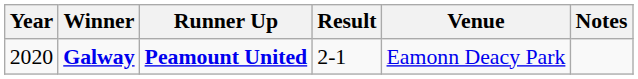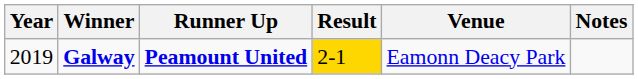 <table class="wikitable">
 <tr>
 <th>Year</th>
 <th>Winner</th>
 <th>Runner Up</th>
 <th>Result</th>
 <th>Venue</th>
 <th>Notes</th>
 </tr>
 <tr>
-<td>2020</td>
+<td>2019</td>
 <td><strong><a href='#'>Galway</a></strong></td>
 <td><strong><a href='#'>Peamount United</a></strong></td>
-<td>2-1</td>
+<td style="background: gold;">2-1</td>
 <td><a href='#'>Eamonn Deacy Park</a></td>
 <td></td>
 </tr>
 </table>
